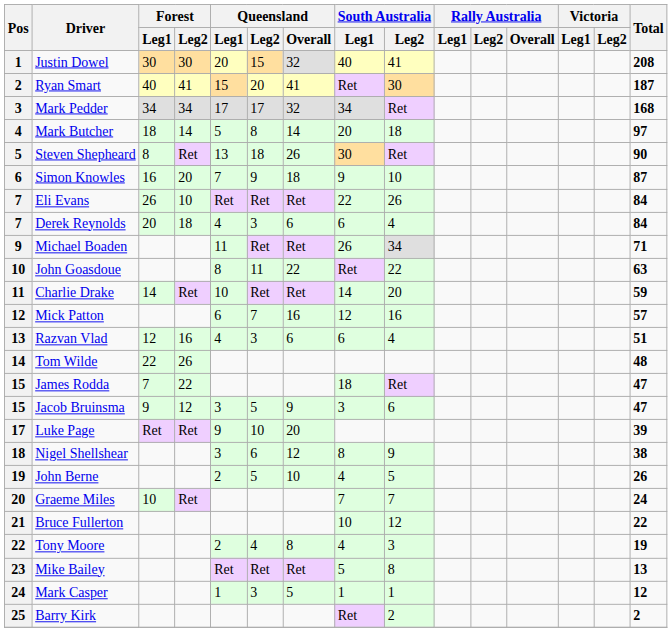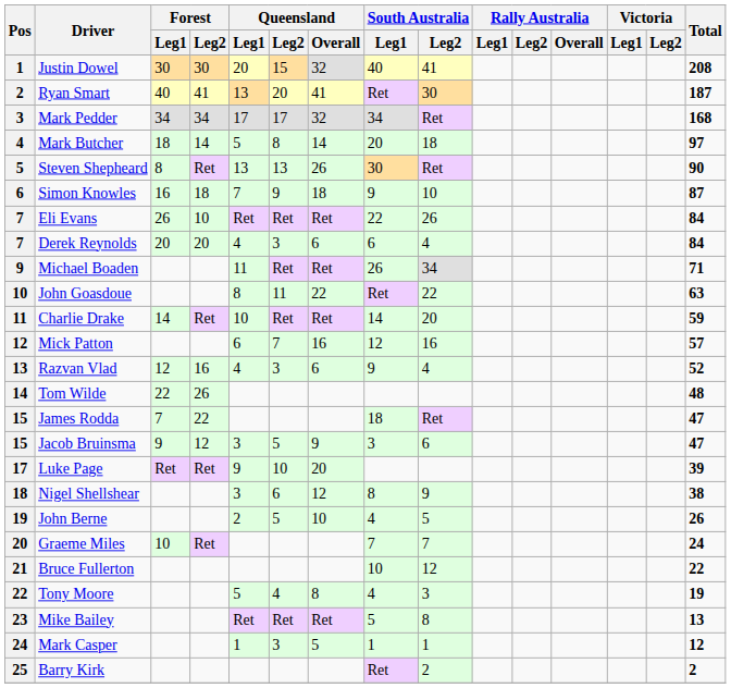 <table class="wikitable" style="font-size: 95%;">
 <tr>
 <th rowspan=2>Pos</th>
 <th rowspan=2>Driver</th>
 <th colspan=2>Forest</th>
 <th colspan=3>Queensland</th>
 <th colspan=2><a href='#'>South Australia</a></th>
 <th colspan=3><a href='#'>Rally Australia</a></th>
 <th colspan=2>Victoria</th>
 <th rowspan=2>Total</th>
 </tr>
 <tr>
 <th>Leg1</th>
 <th>Leg2</th>
 <th>Leg1</th>
 <th>Leg2</th>
 <th>Overall</th>
 <th>Leg1</th>
 <th>Leg2</th>
 <th>Leg1</th>
 <th>Leg2</th>
 <th>Overall</th>
 <th>Leg1</th>
 <th>Leg2</th>
 </tr>
 <tr>
 <th>1</th>
 <td><a href='#'>Justin Dowel</a></td>
 <td style="background:#ffdf9f;">30</td>
 <td style="background:#ffdf9f;">30</td>
 <td style="background:#ffffbf;">20</td>
 <td style="background:#ffdf9f;">15</td>
 <td style="background:#dfdfdf;">32</td>
 <td style="background:#ffffbf;">40</td>
 <td style="background:#ffffbf;">41</td>
 <td></td>
 <td></td>
 <td></td>
 <td></td>
 <td></td>
 <td><strong>208</strong></td>
 </tr>
 <tr>
 <th>2</th>
 <td><a href='#'>Ryan Smart</a></td>
 <td style="background:#ffffbf;">40</td>
 <td style="background:#ffffbf;">41</td>
-<td style="background:#ffdf9f;">15</td>
+<td style="background:#ffdf9f;">13</td>
 <td style="background:#ffffbf;">20</td>
 <td style="background:#ffffbf;">41</td>
 <td style="background:#efcfff;">Ret</td>
 <td style="background:#ffdf9f;">30</td>
 <td></td>
 <td></td>
 <td></td>
 <td></td>
 <td></td>
 <td><strong>187</strong></td>
 </tr>
 <tr>
 <th>3</th>
 <td><a href='#'>Mark Pedder</a></td>
 <td style="background:#dfdfdf;">34</td>
 <td style="background:#dfdfdf;">34</td>
 <td style="background:#dfdfdf;">17</td>
 <td style="background:#dfdfdf;">17</td>
 <td style="background:#dfdfdf;">32</td>
 <td style="background:#dfdfdf;">34</td>
 <td style="background:#efcfff;">Ret</td>
 <td></td>
 <td></td>
 <td></td>
 <td></td>
 <td></td>
 <td><strong>168</strong></td>
 </tr>
 <tr>
 <th>4</th>
 <td><a href='#'>Mark Butcher</a></td>
 <td style="background:#dfffdf;">18</td>
 <td style="background:#dfffdf;">14</td>
 <td style="background:#dfffdf;">5</td>
 <td style="background:#dfffdf;">8</td>
 <td style="background:#dfffdf;">14</td>
 <td style="background:#dfffdf;">20</td>
 <td style="background:#dfffdf;">18</td>
 <td></td>
 <td></td>
 <td></td>
 <td></td>
 <td></td>
 <td><strong>97</strong></td>
 </tr>
 <tr>
 <th>5</th>
 <td><a href='#'>Steven Shepheard</a></td>
 <td style="background:#dfffdf;">8</td>
 <td style="background:#efcfff;">Ret</td>
 <td style="background:#dfffdf;">13</td>
-<td style="background:#dfffdf;">18</td>
+<td style="background:#dfffdf;">13</td>
 <td style="background:#dfffdf;">26</td>
 <td style="background:#ffdf9f;">30</td>
 <td style="background:#efcfff;">Ret</td>
 <td></td>
 <td></td>
 <td></td>
 <td></td>
 <td></td>
 <td><strong>90</strong></td>
 </tr>
 <tr>
 <th>6</th>
 <td><a href='#'>Simon Knowles</a></td>
 <td style="background:#dfffdf;">16</td>
-<td style="background:#dfffdf;">20</td>
+<td style="background:#dfffdf;">18</td>
 <td style="background:#dfffdf;">7</td>
 <td style="background:#dfffdf;">9</td>
 <td style="background:#dfffdf;">18</td>
 <td style="background:#dfffdf;">9</td>
 <td style="background:#dfffdf;">10</td>
 <td></td>
 <td></td>
 <td></td>
 <td></td>
 <td></td>
 <td><strong>87</strong></td>
 </tr>
 <tr>
 <th>7</th>
 <td><a href='#'>Eli Evans</a></td>
 <td style="background:#dfffdf;">26</td>
 <td style="background:#dfffdf;">10</td>
 <td style="background:#efcfff;">Ret</td>
 <td style="background:#efcfff;">Ret</td>
 <td style="background:#efcfff;">Ret</td>
 <td style="background:#dfffdf;">22</td>
 <td style="background:#dfffdf;">26</td>
 <td></td>
 <td></td>
 <td></td>
 <td></td>
 <td></td>
 <td><strong>84</strong></td>
 </tr>
 <tr>
 <th>7</th>
 <td><a href='#'>Derek Reynolds</a></td>
 <td style="background:#dfffdf;">20</td>
-<td style="background:#dfffdf;">18</td>
+<td style="background:#dfffdf;">20</td>
 <td style="background:#dfffdf;">4</td>
 <td style="background:#dfffdf;">3</td>
 <td style="background:#dfffdf;">6</td>
 <td style="background:#dfffdf;">6</td>
 <td style="background:#dfffdf;">4</td>
 <td></td>
 <td></td>
 <td></td>
 <td></td>
 <td></td>
 <td><strong>84</strong></td>
 </tr>
 <tr>
 <th>9</th>
 <td><a href='#'>Michael Boaden</a></td>
 <td></td>
 <td></td>
 <td style="background:#dfffdf;">11</td>
 <td style="background:#efcfff;">Ret</td>
 <td style="background:#efcfff;">Ret</td>
 <td style="background:#dfffdf;">26</td>
 <td style="background:#dfdfdf;">34</td>
 <td></td>
 <td></td>
 <td></td>
 <td></td>
 <td></td>
 <td><strong>71</strong></td>
 </tr>
 <tr>
 <th>10</th>
 <td><a href='#'>John Goasdoue</a></td>
 <td></td>
 <td></td>
 <td style="background:#dfffdf;">8</td>
 <td style="background:#dfffdf;">11</td>
 <td style="background:#dfffdf;">22</td>
 <td style="background:#efcfff;">Ret</td>
 <td style="background:#dfffdf;">22</td>
 <td></td>
 <td></td>
 <td></td>
 <td></td>
 <td></td>
 <td><strong>63</strong></td>
 </tr>
 <tr>
 <th>11</th>
 <td><a href='#'>Charlie Drake</a></td>
 <td style="background:#dfffdf;">14</td>
 <td style="background:#efcfff;">Ret</td>
 <td style="background:#dfffdf;">10</td>
 <td style="background:#efcfff;">Ret</td>
 <td style="background:#efcfff;">Ret</td>
 <td style="background:#dfffdf;">14</td>
 <td style="background:#dfffdf;">20</td>
 <td></td>
 <td></td>
 <td></td>
 <td></td>
 <td></td>
 <td><strong>59</strong></td>
 </tr>
 <tr>
 <th>12</th>
 <td><a href='#'>Mick Patton</a></td>
 <td></td>
 <td></td>
 <td style="background:#dfffdf;">6</td>
 <td style="background:#dfffdf;">7</td>
 <td style="background:#dfffdf;">16</td>
 <td style="background:#dfffdf;">12</td>
 <td style="background:#dfffdf;">16</td>
 <td></td>
 <td></td>
 <td></td>
 <td></td>
 <td></td>
 <td><strong>57</strong></td>
 </tr>
 <tr>
 <th>13</th>
 <td><a href='#'>Razvan Vlad</a></td>
 <td style="background:#dfffdf;">12</td>
 <td style="background:#dfffdf;">16</td>
 <td style="background:#dfffdf;">4</td>
 <td style="background:#dfffdf;">3</td>
 <td style="background:#dfffdf;">6</td>
-<td style="background:#dfffdf;">6</td>
+<td style="background:#dfffdf;">9</td>
 <td style="background:#dfffdf;">4</td>
 <td></td>
 <td></td>
 <td></td>
 <td></td>
 <td></td>
-<td><strong>51</strong></td>
+<td><strong>52</strong></td>
 </tr>
 <tr>
 <th>14</th>
 <td><a href='#'>Tom Wilde</a></td>
 <td style="background:#dfffdf;">22</td>
 <td style="background:#dfffdf;">26</td>
 <td></td>
 <td></td>
 <td></td>
 <td></td>
 <td></td>
 <td></td>
 <td></td>
 <td></td>
 <td></td>
 <td></td>
 <td><strong>48</strong></td>
 </tr>
 <tr>
 <th>15</th>
 <td><a href='#'>James Rodda</a></td>
 <td style="background:#dfffdf;">7</td>
 <td style="background:#dfffdf;">22</td>
 <td></td>
 <td></td>
 <td></td>
 <td style="background:#dfffdf;">18</td>
 <td style="background:#efcfff;">Ret</td>
 <td></td>
 <td></td>
 <td></td>
 <td></td>
 <td></td>
 <td><strong>47</strong></td>
 </tr>
 <tr>
 <th>15</th>
 <td><a href='#'>Jacob Bruinsma</a></td>
 <td style="background:#dfffdf;">9</td>
 <td style="background:#dfffdf;">12</td>
 <td style="background:#dfffdf;">3</td>
 <td style="background:#dfffdf;">5</td>
 <td style="background:#dfffdf;">9</td>
 <td style="background:#dfffdf;">3</td>
 <td style="background:#dfffdf;">6</td>
 <td></td>
 <td></td>
 <td></td>
 <td></td>
 <td></td>
 <td><strong>47</strong></td>
 </tr>
 <tr>
 <th>17</th>
 <td><a href='#'>Luke Page</a></td>
 <td style="background:#efcfff;">Ret</td>
 <td style="background:#efcfff;">Ret</td>
 <td style="background:#dfffdf;">9</td>
 <td style="background:#dfffdf;">10</td>
 <td style="background:#dfffdf;">20</td>
 <td></td>
 <td></td>
 <td></td>
 <td></td>
 <td></td>
 <td></td>
 <td></td>
 <td><strong>39</strong></td>
 </tr>
 <tr>
 <th>18</th>
 <td><a href='#'>Nigel Shellshear</a></td>
 <td></td>
 <td></td>
 <td style="background:#dfffdf;">3</td>
 <td style="background:#dfffdf;">6</td>
 <td style="background:#dfffdf;">12</td>
 <td style="background:#dfffdf;">8</td>
 <td style="background:#dfffdf;">9</td>
 <td></td>
 <td></td>
 <td></td>
 <td></td>
 <td></td>
 <td><strong>38</strong></td>
 </tr>
 <tr>
 <th>19</th>
 <td><a href='#'>John Berne</a></td>
 <td></td>
 <td></td>
 <td style="background:#dfffdf;">2</td>
 <td style="background:#dfffdf;">5</td>
 <td style="background:#dfffdf;">10</td>
 <td style="background:#dfffdf;">4</td>
 <td style="background:#dfffdf;">5</td>
 <td></td>
 <td></td>
 <td></td>
 <td></td>
 <td></td>
 <td><strong>26</strong></td>
 </tr>
 <tr>
 <th>20</th>
 <td><a href='#'>Graeme Miles</a></td>
 <td style="background:#dfffdf;">10</td>
 <td style="background:#efcfff;">Ret</td>
 <td></td>
 <td></td>
 <td></td>
 <td style="background:#dfffdf;">7</td>
 <td style="background:#dfffdf;">7</td>
 <td></td>
 <td></td>
 <td></td>
 <td></td>
 <td></td>
 <td><strong>24</strong></td>
 </tr>
 <tr>
 <th>21</th>
 <td><a href='#'>Bruce Fullerton</a></td>
 <td></td>
 <td></td>
 <td></td>
 <td></td>
 <td></td>
 <td style="background:#dfffdf;">10</td>
 <td style="background:#dfffdf;">12</td>
 <td></td>
 <td></td>
 <td></td>
 <td></td>
 <td></td>
 <td><strong>22</strong></td>
 </tr>
 <tr>
 <th>22</th>
 <td><a href='#'>Tony Moore</a></td>
 <td></td>
 <td></td>
-<td style="background:#dfffdf;">2</td>
+<td style="background:#dfffdf;">5</td>
 <td style="background:#dfffdf;">4</td>
 <td style="background:#dfffdf;">8</td>
 <td style="background:#dfffdf;">4</td>
 <td style="background:#dfffdf;">3</td>
 <td></td>
 <td></td>
 <td></td>
 <td></td>
 <td></td>
 <td><strong>19</strong></td>
 </tr>
 <tr>
 <th>23</th>
 <td><a href='#'>Mike Bailey</a></td>
 <td></td>
 <td></td>
 <td style="background:#efcfff;">Ret</td>
 <td style="background:#efcfff;">Ret</td>
 <td style="background:#efcfff;">Ret</td>
 <td style="background:#dfffdf;">5</td>
 <td style="background:#dfffdf;">8</td>
 <td></td>
 <td></td>
 <td></td>
 <td></td>
 <td></td>
 <td><strong>13</strong></td>
 </tr>
 <tr>
 <th>24</th>
 <td><a href='#'>Mark Casper</a></td>
 <td></td>
 <td></td>
 <td style="background:#dfffdf;">1</td>
 <td style="background:#dfffdf;">3</td>
 <td style="background:#dfffdf;">5</td>
 <td style="background:#dfffdf;">1</td>
 <td style="background:#dfffdf;">1</td>
 <td></td>
 <td></td>
 <td></td>
 <td></td>
 <td></td>
 <td><strong>12</strong></td>
 </tr>
 <tr>
 <th>25</th>
 <td><a href='#'>Barry Kirk</a></td>
 <td></td>
 <td></td>
 <td></td>
 <td></td>
 <td></td>
 <td style="background:#efcfff;">Ret</td>
 <td style="background:#dfffdf;">2</td>
 <td></td>
 <td></td>
 <td></td>
 <td></td>
 <td></td>
 <td><strong>2</strong></td>
 </tr>
 <tr>
 </tr>
 </table>
